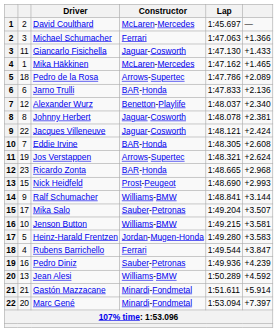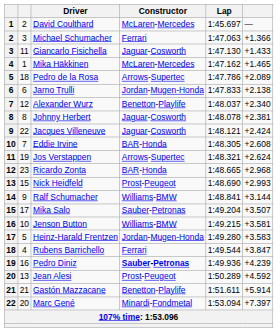 <table class="wikitable sortable" style="font-size: 85%;">
 <tr>
 <th scope="col"></th>
 <th scope="col"></th>
 <th scope="col">Driver</th>
 <th scope="col">Constructor</th>
 <th scope="col">Lap</th>
 <th scope="col"></th>
 </tr>
 <tr>
 <th scope="row">1</th>
 <td align="center">2</td>
 <td data-sort-value="COU"> <a href='#'>David Coulthard</a></td>
 <td><a href='#'>McLaren</a>-<a href='#'>Mercedes</a></td>
 <td>1:45.697</td>
 <td>—</td>
 </tr>
 <tr>
 <th scope="row">2</th>
 <td align="center">3</td>
 <td data-sort-value="SCH1"> <a href='#'>Michael Schumacher</a></td>
 <td><a href='#'>Ferrari</a></td>
 <td>1:47.063</td>
 <td>+1.366</td>
 </tr>
 <tr>
 <th scope="row">3</th>
 <td align="center">11</td>
 <td data-sort-value="FIS"> <a href='#'>Giancarlo Fisichella</a></td>
 <td><a href='#'>Jaguar</a>-<a href='#'>Cosworth</a></td>
 <td>1:47.130</td>
 <td>+1.433</td>
 </tr>
 <tr>
 <th scope="row">4</th>
 <td align="center">1</td>
 <td data-sort-value="HAK"> <a href='#'>Mika Häkkinen</a></td>
 <td><a href='#'>McLaren</a>-<a href='#'>Mercedes</a></td>
 <td>1:47.162</td>
 <td>+1.465</td>
 </tr>
 <tr>
 <th scope="row">5</th>
 <td align="center">18</td>
 <td data-sort-value="DEL"> <a href='#'>Pedro de la Rosa</a></td>
 <td><a href='#'>Arrows</a>-<a href='#'>Supertec</a></td>
 <td>1:47.786</td>
 <td>+2.089</td>
 </tr>
 <tr>
 <th scope="row">6</th>
 <td align="center">6</td>
 <td data-sort-value="TRU"> <a href='#'>Jarno Trulli</a></td>
-<td><a href='#'>BAR</a>-<a href='#'>Honda</a></td>
+<td><a href='#'>Jordan</a>-<a href='#'>Mugen-Honda</a></td>
 <td>1:47.833</td>
-<td>+2.136</td>
+<td>+2.138</td>
 </tr>
 <tr>
 <th scope="row">7</th>
 <td align="center">12</td>
 <td data-sort-value="WUR"> <a href='#'>Alexander Wurz</a></td>
 <td><a href='#'>Benetton</a>-<a href='#'>Playlife</a></td>
 <td>1:48.037</td>
 <td>+2.340</td>
 </tr>
 <tr>
 <th scope="row">8</th>
 <td align="center">8</td>
 <td data-sort-value="HER"> <a href='#'>Johnny Herbert</a></td>
 <td><a href='#'>Jaguar</a>-<a href='#'>Cosworth</a></td>
 <td>1:48.078</td>
 <td>+2.381</td>
 </tr>
 <tr>
 <th scope="row">9</th>
 <td align="center">22</td>
 <td data-sort-value="VIL"> <a href='#'>Jacques Villeneuve</a></td>
 <td><a href='#'>Jaguar</a>-<a href='#'>Cosworth</a></td>
 <td>1:48.121</td>
 <td>+2.424</td>
 </tr>
 <tr>
 <th scope="row">10</th>
 <td align="center">7</td>
 <td data-sort-value="IRV"> <a href='#'>Eddie Irvine</a></td>
 <td><a href='#'>BAR</a>-<a href='#'>Honda</a></td>
 <td>1:48.305</td>
 <td>+2.608</td>
 </tr>
 <tr>
 <th scope="row">11</th>
 <td align="center">19</td>
 <td data-sort-value="VER"> <a href='#'>Jos Verstappen</a></td>
 <td><a href='#'>Arrows</a>-<a href='#'>Supertec</a></td>
 <td>1:48.321</td>
 <td>+2.624</td>
 </tr>
 <tr>
 <th scope="row">12</th>
 <td align="center">23</td>
 <td data-sort-value="ZON"> <a href='#'>Ricardo Zonta</a></td>
 <td><a href='#'>BAR</a>-<a href='#'>Honda</a></td>
 <td>1:48.665</td>
 <td>+2.968</td>
 </tr>
 <tr>
 <th scope="row">13</th>
 <td align="center">15</td>
 <td data-sort-value="HEI"> <a href='#'>Nick Heidfeld</a></td>
 <td><a href='#'>Prost</a>-<a href='#'>Peugeot</a></td>
 <td>1:48.690</td>
 <td>+2.993</td>
 </tr>
 <tr>
 <th scope="row">14</th>
 <td align="center">9</td>
 <td data-sort-value="SCH2"> <a href='#'>Ralf Schumacher</a></td>
 <td><a href='#'>Williams</a>-<a href='#'>BMW</a></td>
 <td>1:48.841</td>
 <td>+3.144</td>
 </tr>
 <tr>
 <th scope="row">15</th>
 <td align="center">17</td>
 <td data-sort-value="SAL"> <a href='#'>Mika Salo</a></td>
 <td><a href='#'>Sauber</a>-<a href='#'>Petronas</a></td>
 <td>1:49.204</td>
 <td>+3.507</td>
 </tr>
 <tr>
 <th scope="row">16</th>
 <td align="center">10</td>
 <td data-sort-value="BUT"> <a href='#'>Jenson Button</a></td>
 <td><a href='#'>Williams</a>-<a href='#'>BMW</a></td>
 <td>1:49.215</td>
 <td>+3.581</td>
 </tr>
 <tr>
 <th scope="row">17</th>
 <td align="center">5</td>
 <td data-sort-value="FRE"> <a href='#'>Heinz-Harald Frentzen</a></td>
 <td><a href='#'>Jordan</a>-<a href='#'>Mugen-Honda</a></td>
 <td>1:49.280</td>
 <td>+3.583</td>
 </tr>
 <tr>
 <th scope="row">18</th>
 <td align="center">4</td>
 <td data-sort-value="BAR"> <a href='#'>Rubens Barrichello</a></td>
 <td><a href='#'>Ferrari</a></td>
 <td>1:49.544</td>
 <td>+3.847</td>
 </tr>
 <tr>
 <th scope="row">19</th>
 <td align="center">16</td>
 <td data-sort-value="DIN"> <a href='#'>Pedro Diniz</a></td>
-<td><a href='#'>Sauber</a>-<a href='#'>Petronas</a></td>
+<td><strong><a href='#'>Sauber</a>-<a href='#'>Petronas</a></strong></td>
 <td>1:49.936</td>
 <td>+4.239</td>
 </tr>
 <tr>
 <th scope="row">20</th>
 <td align="center">13</td>
 <td data-sort-value="ALE"> <a href='#'>Jean Alesi</a></td>
-<td><a href='#'>Williams</a>-<a href='#'>BMW</a></td>
+<td><a href='#'>Prost</a>-<a href='#'>Peugeot</a></td>
 <td>1:50.289</td>
 <td>+4.592</td>
 </tr>
 <tr>
 <th scope="row">21</th>
 <td align="center">21</td>
 <td data-sort-value="MAZ"> <a href='#'>Gastón Mazzacane</a></td>
-<td><a href='#'>Minardi</a>-<a href='#'>Fondmetal</a></td>
+<td><a href='#'>Benetton</a>-<a href='#'>Playlife</a></td>
 <td>1:51.611</td>
 <td>+5.914</td>
 </tr>
 <tr>
 <th scope="row">22</th>
 <td align="center">20</td>
 <td data-sort-value="GEN"> <a href='#'>Marc Gené</a></td>
 <td><a href='#'>Minardi</a>-<a href='#'>Fondmetal</a></td>
 <td>1:53.094</td>
 <td>+7.397</td>
 </tr>
 <tr class="sortbottom">
 <th colspan=6><a href='#'>107% time</a>: 1:53.096</th>
 </tr>
 <tr class="sortbottom">
 <th colspan="6"></th>
 </tr>
 </table>
